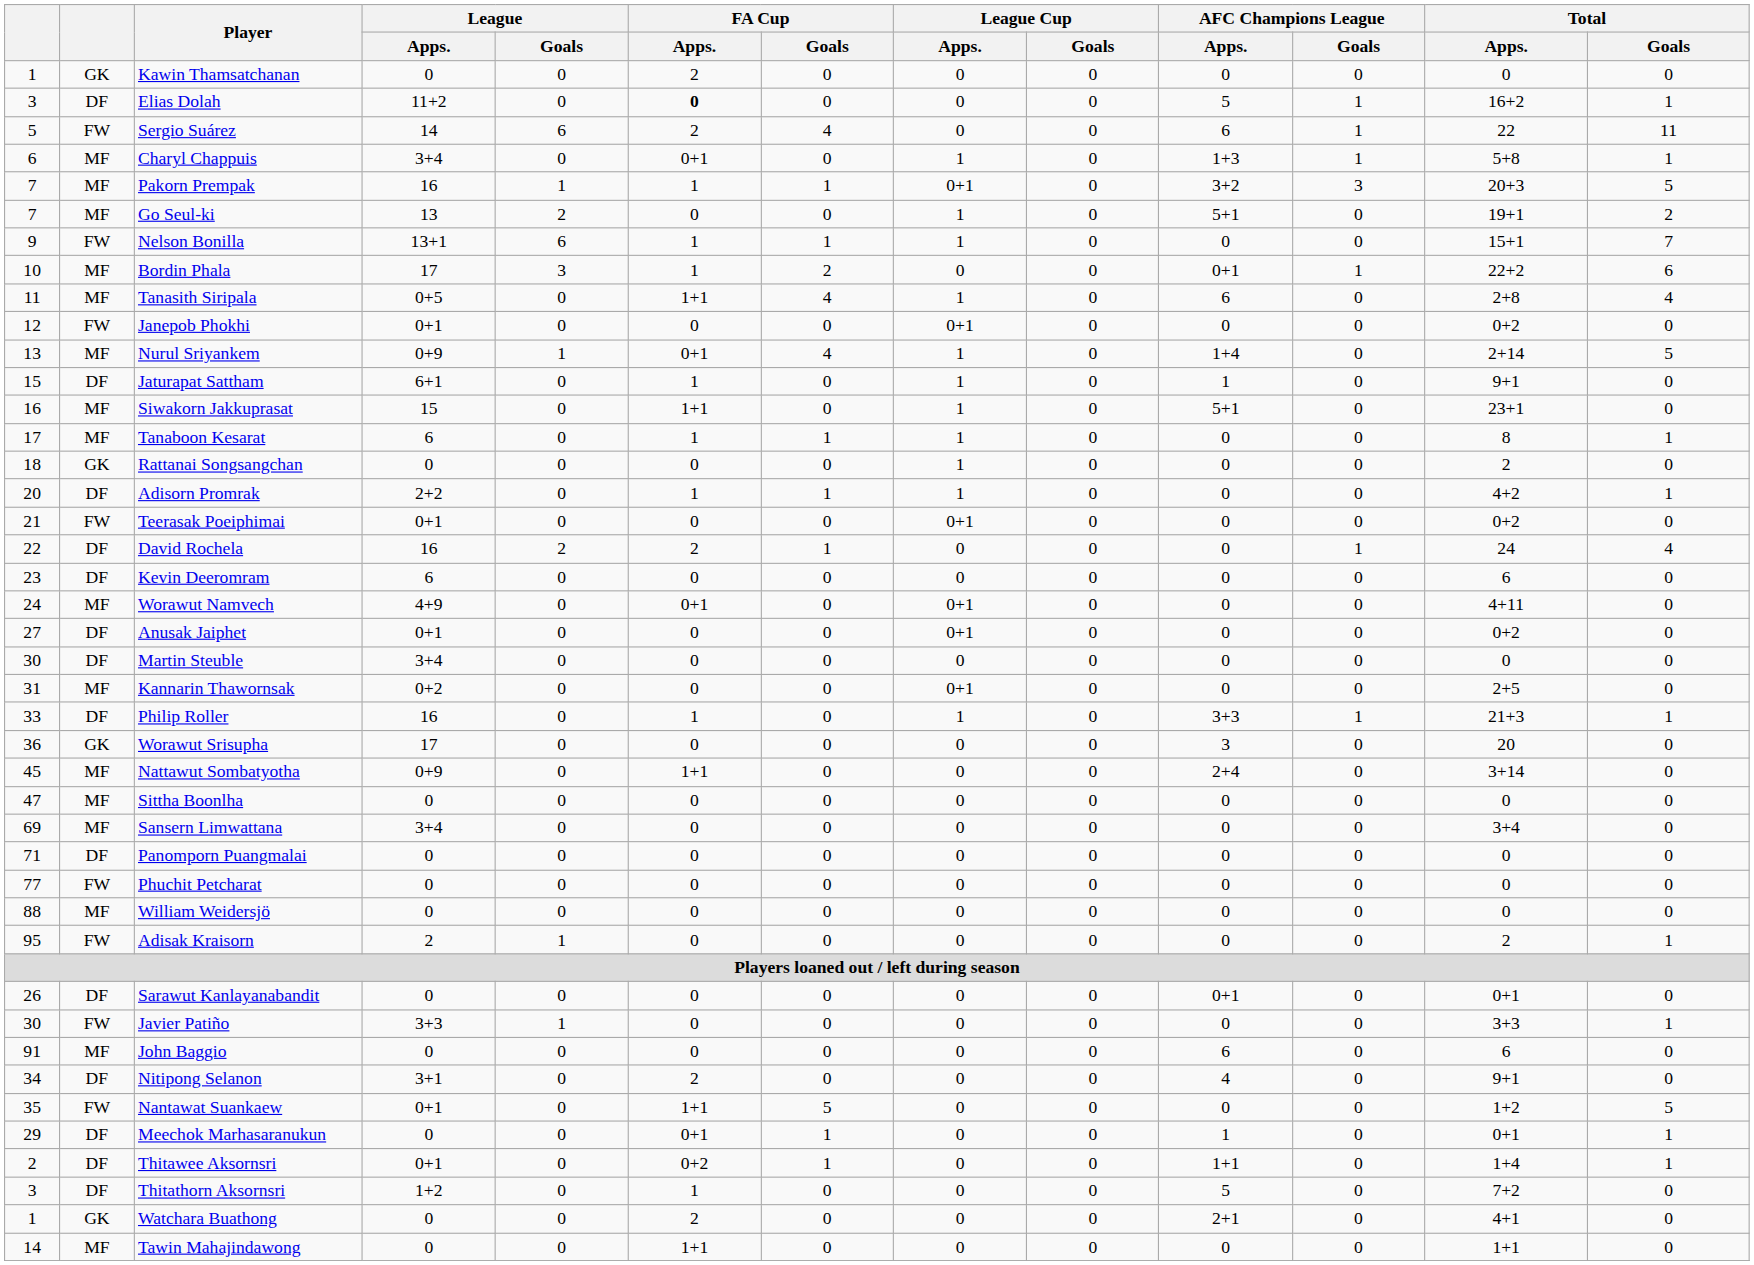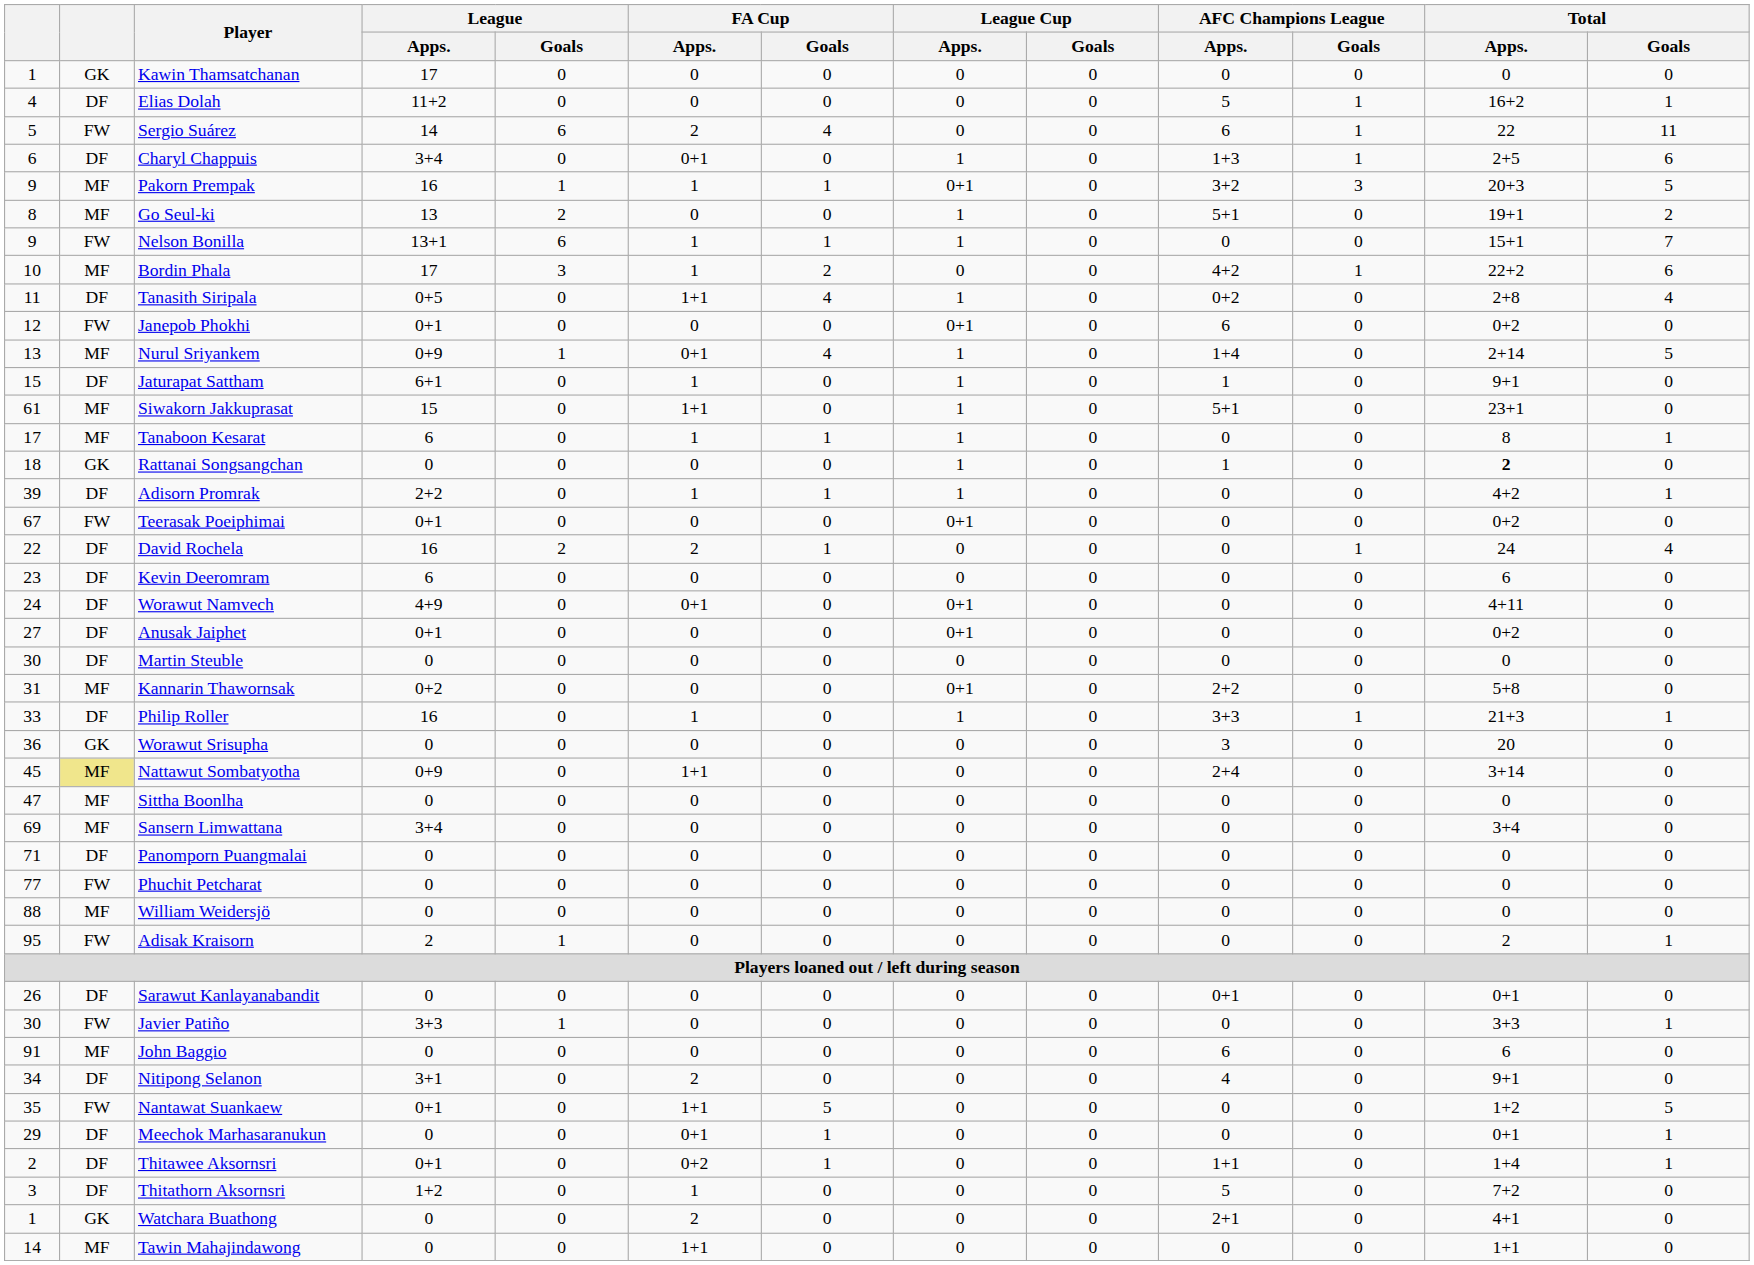 <table class="wikitable" style="text-align:center; font-size:100%; width:80%;">
 <tr>
 <th rowspan=2></th>
 <th rowspan=2></th>
 <th rowspan=2 width="200">Player</th>
 <th colspan=2 width="105">League</th>
 <th colspan=2 width="105">FA Cup</th>
 <th colspan=2 width="105">League Cup</th>
 <th colspan=2 width="105">AFC Champions League</th>
 <th colspan=2 width="130">Total</th>
 </tr>
 <tr>
 <th>Apps.</th>
 <th> Goals</th>
 <th>Apps.</th>
 <th> Goals</th>
 <th>Apps.</th>
 <th> Goals</th>
 <th>Apps.</th>
 <th> Goals</th>
 <th>Apps.</th>
 <th> Goals</th>
 </tr>
 <tr>
 <td>1</td>
 <td>GK</td>
 <td align="left"> <a href='#'>Kawin Thamsatchanan</a></td>
+<td>17</td>
 <td>0</td>
 <td>0</td>
-<td>2</td>
 <td>0</td>
 <td>0</td>
 <td>0</td>
 <td>0</td>
 <td>0</td>
 <td>0</td>
 <td>0</td>
 </tr>
 <tr>
-<td>3</td>
+<td>4</td>
 <td>DF</td>
 <td align="left"> <a href='#'>Elias Dolah</a></td>
 <td>11+2</td>
 <td>0</td>
-<td><strong>0</strong></td>
+<td>0</td>
 <td>0</td>
 <td>0</td>
 <td>0</td>
 <td>5</td>
 <td>1</td>
 <td>16+2</td>
 <td>1</td>
 </tr>
 <tr>
 <td>5</td>
 <td>FW</td>
 <td align="left"> <a href='#'>Sergio Suárez</a></td>
 <td>14</td>
 <td>6</td>
 <td>2</td>
 <td>4</td>
 <td>0</td>
 <td>0</td>
 <td>6</td>
 <td>1</td>
 <td>22</td>
 <td>11</td>
 </tr>
 <tr>
 <td>6</td>
-<td>MF</td>
+<td>DF</td>
 <td align="left"> <a href='#'>Charyl Chappuis</a></td>
 <td>3+4</td>
 <td>0</td>
 <td>0+1</td>
 <td>0</td>
 <td>1</td>
 <td>0</td>
 <td>1+3</td>
 <td>1</td>
-<td>5+8</td>
-<td>1</td>
+<td>2+5</td>
+<td>6</td>
 </tr>
 <tr>
-<td>7</td>
+<td>9</td>
 <td>MF</td>
 <td align="left"> <a href='#'>Pakorn Prempak</a></td>
 <td>16</td>
 <td>1</td>
 <td>1</td>
 <td>1</td>
 <td>0+1</td>
 <td>0</td>
 <td>3+2</td>
 <td>3</td>
 <td>20+3</td>
 <td>5</td>
 </tr>
 <tr>
-<td>7</td>
+<td>8</td>
 <td>MF</td>
 <td align="left"> <a href='#'>Go Seul-ki</a></td>
 <td>13</td>
 <td>2</td>
 <td>0</td>
 <td>0</td>
 <td>1</td>
 <td>0</td>
 <td>5+1</td>
 <td>0</td>
 <td>19+1</td>
 <td>2</td>
 </tr>
 <tr>
 <td>9</td>
 <td>FW</td>
 <td align="left"> <a href='#'>Nelson Bonilla</a></td>
 <td>13+1</td>
 <td>6</td>
 <td>1</td>
 <td>1</td>
 <td>1</td>
 <td>0</td>
 <td>0</td>
 <td>0</td>
 <td>15+1</td>
 <td>7</td>
 </tr>
 <tr>
 <td>10</td>
 <td>MF</td>
 <td align="left"> <a href='#'>Bordin Phala</a></td>
 <td>17</td>
 <td>3</td>
 <td>1</td>
 <td>2</td>
 <td>0</td>
 <td>0</td>
-<td>0+1</td>
+<td>4+2</td>
 <td>1</td>
 <td>22+2</td>
 <td>6</td>
 </tr>
 <tr>
 <td>11</td>
-<td>MF</td>
+<td>DF</td>
 <td align="left"> <a href='#'>Tanasith Siripala</a></td>
 <td>0+5</td>
 <td>0</td>
 <td>1+1</td>
 <td>4</td>
 <td>1</td>
 <td>0</td>
-<td>6</td>
+<td>0+2</td>
 <td>0</td>
 <td>2+8</td>
 <td>4</td>
 </tr>
 <tr>
 <td>12</td>
 <td>FW</td>
 <td align="left"> <a href='#'>Janepob Phokhi</a></td>
 <td>0+1</td>
 <td>0</td>
 <td>0</td>
 <td>0</td>
 <td>0+1</td>
 <td>0</td>
-<td>0</td>
+<td>6</td>
 <td>0</td>
 <td>0+2</td>
 <td>0</td>
 </tr>
 <tr>
 <td>13</td>
 <td>MF</td>
 <td align="left"> <a href='#'>Nurul Sriyankem</a></td>
 <td>0+9</td>
 <td>1</td>
 <td>0+1</td>
 <td>4</td>
 <td>1</td>
 <td>0</td>
 <td>1+4</td>
 <td>0</td>
 <td>2+14</td>
 <td>5</td>
 </tr>
 <tr>
 <td>15</td>
 <td>DF</td>
 <td align="left"> <a href='#'>Jaturapat Sattham</a></td>
 <td>6+1</td>
 <td>0</td>
 <td>1</td>
 <td>0</td>
 <td>1</td>
 <td>0</td>
 <td>1</td>
 <td>0</td>
 <td>9+1</td>
 <td>0</td>
 </tr>
 <tr>
-<td>16</td>
+<td>61</td>
 <td>MF</td>
 <td align="left"> <a href='#'>Siwakorn Jakkuprasat</a></td>
 <td>15</td>
 <td>0</td>
 <td>1+1</td>
 <td>0</td>
 <td>1</td>
 <td>0</td>
 <td>5+1</td>
 <td>0</td>
 <td>23+1</td>
 <td>0</td>
 </tr>
 <tr>
 <td>17</td>
 <td>MF</td>
 <td align="left"> <a href='#'>Tanaboon Kesarat</a></td>
 <td>6</td>
 <td>0</td>
 <td>1</td>
 <td>1</td>
 <td>1</td>
 <td>0</td>
 <td>0</td>
 <td>0</td>
 <td>8</td>
 <td>1</td>
 </tr>
 <tr>
 <td>18</td>
 <td>GK</td>
 <td align="left"> <a href='#'>Rattanai Songsangchan</a></td>
 <td>0</td>
 <td>0</td>
 <td>0</td>
 <td>0</td>
 <td>1</td>
 <td>0</td>
+<td>1</td>
 <td>0</td>
-<td>0</td>
-<td>2</td>
+<td><strong>2</strong></td>
 <td>0</td>
 </tr>
 <tr>
-<td>20</td>
+<td>39</td>
 <td>DF</td>
 <td align="left"> <a href='#'>Adisorn Promrak</a></td>
 <td>2+2</td>
 <td>0</td>
 <td>1</td>
 <td>1</td>
 <td>1</td>
 <td>0</td>
 <td>0</td>
 <td>0</td>
 <td>4+2</td>
 <td>1</td>
 </tr>
 <tr>
-<td>21</td>
+<td>67</td>
 <td>FW</td>
 <td align="left"> <a href='#'>Teerasak Poeiphimai</a></td>
 <td>0+1</td>
 <td>0</td>
 <td>0</td>
 <td>0</td>
 <td>0+1</td>
 <td>0</td>
 <td>0</td>
 <td>0</td>
 <td>0+2</td>
 <td>0</td>
 </tr>
 <tr>
 <td>22</td>
 <td>DF</td>
 <td align="left"> <a href='#'>David Rochela</a></td>
 <td>16</td>
 <td>2</td>
 <td>2</td>
 <td>1</td>
 <td>0</td>
 <td>0</td>
 <td>0</td>
 <td>1</td>
 <td>24</td>
 <td>4</td>
 </tr>
 <tr>
 <td>23</td>
 <td>DF</td>
 <td align="left"> <a href='#'>Kevin Deeromram</a></td>
 <td>6</td>
 <td>0</td>
 <td>0</td>
 <td>0</td>
 <td>0</td>
 <td>0</td>
 <td>0</td>
 <td>0</td>
 <td>6</td>
 <td>0</td>
 </tr>
 <tr>
 <td>24</td>
-<td>MF</td>
+<td>DF</td>
 <td align="left"> <a href='#'>Worawut Namvech</a></td>
 <td>4+9</td>
 <td>0</td>
 <td>0+1</td>
 <td>0</td>
 <td>0+1</td>
 <td>0</td>
 <td>0</td>
 <td>0</td>
 <td>4+11</td>
 <td>0</td>
 </tr>
 <tr>
 <td>27</td>
 <td>DF</td>
 <td align="left"> <a href='#'>Anusak Jaiphet</a></td>
 <td>0+1</td>
 <td>0</td>
 <td>0</td>
 <td>0</td>
 <td>0+1</td>
 <td>0</td>
 <td>0</td>
 <td>0</td>
 <td>0+2</td>
 <td>0</td>
 </tr>
 <tr>
 <td>30</td>
 <td>DF</td>
 <td align="left"> <a href='#'>Martin Steuble</a></td>
-<td>3+4</td>
+<td>0</td>
 <td>0</td>
 <td>0</td>
 <td>0</td>
 <td>0</td>
 <td>0</td>
 <td>0</td>
 <td>0</td>
 <td>0</td>
 <td>0</td>
 </tr>
 <tr>
 <td>31</td>
 <td>MF</td>
 <td align="left"> <a href='#'>Kannarin Thawornsak</a></td>
 <td>0+2</td>
 <td>0</td>
 <td>0</td>
 <td>0</td>
 <td>0+1</td>
 <td>0</td>
+<td>2+2</td>
 <td>0</td>
-<td>0</td>
-<td>2+5</td>
+<td>5+8</td>
 <td>0</td>
 </tr>
 <tr>
 <td>33</td>
 <td>DF</td>
 <td align="left"> <a href='#'>Philip Roller</a></td>
 <td>16</td>
 <td>0</td>
 <td>1</td>
 <td>0</td>
 <td>1</td>
 <td>0</td>
 <td>3+3</td>
 <td>1</td>
 <td>21+3</td>
 <td>1</td>
 </tr>
 <tr>
 <td>36</td>
 <td>GK</td>
 <td align="left"> <a href='#'>Worawut Srisupha</a></td>
-<td>17</td>
+<td>0</td>
 <td>0</td>
 <td>0</td>
 <td>0</td>
 <td>0</td>
 <td>0</td>
 <td>3</td>
 <td>0</td>
 <td>20</td>
 <td>0</td>
 </tr>
 <tr>
 <td>45</td>
-<td>MF</td>
+<td style="background: khaki;">MF</td>
 <td align="left"> <a href='#'>Nattawut Sombatyotha</a></td>
 <td>0+9</td>
 <td>0</td>
 <td>1+1</td>
 <td>0</td>
 <td>0</td>
 <td>0</td>
 <td>2+4</td>
 <td>0</td>
 <td>3+14</td>
 <td>0</td>
 </tr>
 <tr>
 <td>47</td>
 <td>MF</td>
 <td align="left"> <a href='#'>Sittha Boonlha</a></td>
 <td>0</td>
 <td>0</td>
 <td>0</td>
 <td>0</td>
 <td>0</td>
 <td>0</td>
 <td>0</td>
 <td>0</td>
 <td>0</td>
 <td>0</td>
 </tr>
 <tr>
 <td>69</td>
 <td>MF</td>
 <td align="left"> <a href='#'>Sansern Limwattana</a></td>
 <td>3+4</td>
 <td>0</td>
 <td>0</td>
 <td>0</td>
 <td>0</td>
 <td>0</td>
 <td>0</td>
 <td>0</td>
 <td>3+4</td>
 <td>0</td>
 </tr>
 <tr>
 <td>71</td>
 <td>DF</td>
 <td align="left"> <a href='#'>Panomporn Puangmalai</a></td>
 <td>0</td>
 <td>0</td>
 <td>0</td>
 <td>0</td>
 <td>0</td>
 <td>0</td>
 <td>0</td>
 <td>0</td>
 <td>0</td>
 <td>0</td>
 </tr>
 <tr>
 <td>77</td>
 <td>FW</td>
 <td align="left"> <a href='#'>Phuchit Petcharat</a></td>
 <td>0</td>
 <td>0</td>
 <td>0</td>
 <td>0</td>
 <td>0</td>
 <td>0</td>
 <td>0</td>
 <td>0</td>
 <td>0</td>
 <td>0</td>
 </tr>
 <tr>
 <td>88</td>
 <td>MF</td>
 <td align="left"> <a href='#'>William Weidersjö</a></td>
 <td>0</td>
 <td>0</td>
 <td>0</td>
 <td>0</td>
 <td>0</td>
 <td>0</td>
 <td>0</td>
 <td>0</td>
 <td>0</td>
 <td>0</td>
 </tr>
 <tr>
 <td>95</td>
 <td>FW</td>
 <td align="left"> <a href='#'>Adisak Kraisorn</a></td>
 <td>2</td>
 <td>1</td>
 <td>0</td>
 <td>0</td>
 <td>0</td>
 <td>0</td>
 <td>0</td>
 <td>0</td>
 <td>2</td>
 <td>1</td>
 </tr>
 <tr>
 <th colspan="15" style="background:#dcdcdc; text-align:center;">Players loaned out / left during season</th>
 </tr>
 <tr>
 <td>26</td>
 <td>DF</td>
 <td align="left"> <a href='#'>Sarawut Kanlayanabandit</a></td>
 <td>0</td>
 <td>0</td>
 <td>0</td>
 <td>0</td>
 <td>0</td>
 <td>0</td>
 <td>0+1</td>
 <td>0</td>
 <td>0+1</td>
 <td>0</td>
 </tr>
 <tr>
 <td>30</td>
 <td>FW</td>
 <td align="left"> <a href='#'>Javier Patiño</a></td>
 <td>3+3</td>
 <td>1</td>
 <td>0</td>
 <td>0</td>
 <td>0</td>
 <td>0</td>
 <td>0</td>
 <td>0</td>
 <td>3+3</td>
 <td>1</td>
 </tr>
 <tr>
 <td>91</td>
 <td>MF</td>
 <td align="left"> <a href='#'>John Baggio</a></td>
 <td>0</td>
 <td>0</td>
 <td>0</td>
 <td>0</td>
 <td>0</td>
 <td>0</td>
 <td>6</td>
 <td>0</td>
 <td>6</td>
 <td>0</td>
 </tr>
 <tr>
 <td>34</td>
 <td>DF</td>
 <td align="left"> <a href='#'>Nitipong Selanon</a></td>
 <td>3+1</td>
 <td>0</td>
 <td>2</td>
 <td>0</td>
 <td>0</td>
 <td>0</td>
 <td>4</td>
 <td>0</td>
 <td>9+1</td>
 <td>0</td>
 </tr>
 <tr>
 <td>35</td>
 <td>FW</td>
 <td align="left"> <a href='#'>Nantawat Suankaew</a></td>
 <td>0+1</td>
 <td>0</td>
 <td>1+1</td>
 <td>5</td>
 <td>0</td>
 <td>0</td>
 <td>0</td>
 <td>0</td>
 <td>1+2</td>
 <td>5</td>
 </tr>
 <tr>
 <td>29</td>
 <td>DF</td>
 <td align="left"> <a href='#'>Meechok Marhasaranukun</a></td>
 <td>0</td>
 <td>0</td>
 <td>0+1</td>
 <td>1</td>
 <td>0</td>
 <td>0</td>
-<td>1</td>
+<td>0</td>
 <td>0</td>
 <td>0+1</td>
 <td>1</td>
 </tr>
 <tr>
 <td>2</td>
 <td>DF</td>
 <td align="left"> <a href='#'>Thitawee Aksornsri</a></td>
 <td>0+1</td>
 <td>0</td>
 <td>0+2</td>
 <td>1</td>
 <td>0</td>
 <td>0</td>
 <td>1+1</td>
 <td>0</td>
 <td>1+4</td>
 <td>1</td>
 </tr>
 <tr>
 <td>3</td>
 <td>DF</td>
 <td align="left"> <a href='#'>Thitathorn Aksornsri</a></td>
 <td>1+2</td>
 <td>0</td>
 <td>1</td>
 <td>0</td>
 <td>0</td>
 <td>0</td>
 <td>5</td>
 <td>0</td>
 <td>7+2</td>
 <td>0</td>
 </tr>
 <tr>
 <td>1</td>
 <td>GK</td>
 <td align="left"> <a href='#'>Watchara Buathong</a></td>
 <td>0</td>
 <td>0</td>
 <td>2</td>
 <td>0</td>
 <td>0</td>
 <td>0</td>
 <td>2+1</td>
 <td>0</td>
 <td>4+1</td>
 <td>0</td>
 </tr>
 <tr>
 <td>14</td>
 <td>MF</td>
 <td align="left"> <a href='#'>Tawin Mahajindawong</a></td>
 <td>0</td>
 <td>0</td>
 <td>1+1</td>
 <td>0</td>
 <td>0</td>
 <td>0</td>
 <td>0</td>
 <td>0</td>
 <td>1+1</td>
 <td>0</td>
 </tr>
 <tr>
 </tr>
 </table>
